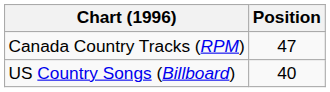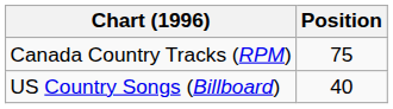 <table class="wikitable sortable">
 <tr>
 <th scope="col">Chart (1996)</th>
 <th scope="col">Position</th>
 </tr>
 <tr>
 <td>Canada Country Tracks (<em><a href='#'>RPM</a></em>)</td>
-<td align="center">47</td>
+<td align="center">75</td>
 </tr>
 <tr>
 <td>US <a href='#'>Country Songs</a> (<em><a href='#'>Billboard</a></em>)</td>
 <td align="center">40</td>
 </tr>
 </table>
